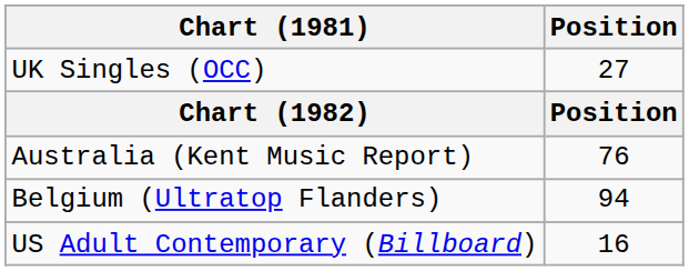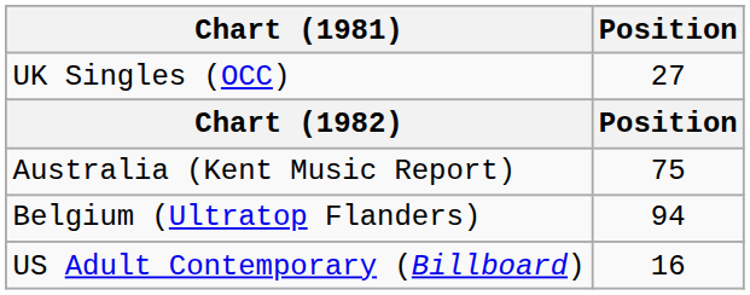 <table class="wikitable">
 <tr>
 <th align="left">Chart (1981)</th>
 <th style="text-align:center;">Position</th>
 </tr>
 <tr>
 <td>UK Singles (<a href='#'>OCC</a>)</td>
 <td style="text-align:center;">27</td>
 </tr>
 <tr>
 <th align="left">Chart (1982)</th>
 <th style="text-align:center;">Position</th>
 </tr>
 <tr>
 <td>Australia (Kent Music Report) </td>
-<td style="text-align:center;">76</td>
+<td style="text-align:center;">75</td>
 </tr>
 <tr>
 <td>Belgium (<a href='#'>Ultratop</a> Flanders)</td>
 <td style="text-align:center;">94</td>
 </tr>
 <tr>
 <td>US <a href='#'>Adult Contemporary</a> (<em><a href='#'>Billboard</a></em>)</td>
 <td style="text-align:center;">16</td>
 </tr>
 </table>
